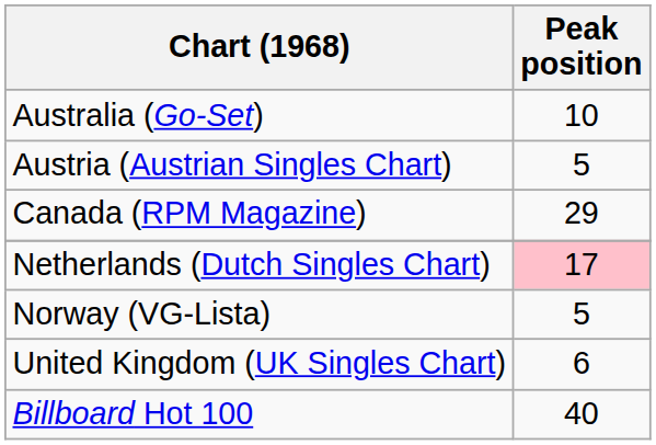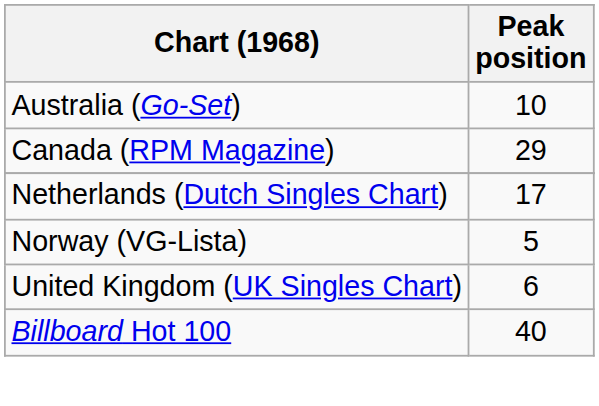 <table class="wikitable sortable">
 <tr>
 <th>Chart (1968)</th>
 <th>Peak<br>position</th>
 </tr>
 <tr>
 <td>Australia (<em><a href='#'>Go-Set</a></em>)</td>
 <td style="text-align:center;">10</td>
 </tr>
 <tr>
-<td>Austria (<a href='#'>Austrian Singles Chart</a>)</td>
-<td style="text-align:center;">5</td>
-</tr>
-<tr>
 <td>Canada (<a href='#'>RPM Magazine</a>)</td>
 <td style="text-align:center;">29</td>
 </tr>
 <tr>
 </tr>
 <tr>
 <td>Netherlands (<a href='#'>Dutch Singles Chart</a>)</td>
-<td style="background: pink; text-align:center;">17</td>
+<td style="text-align:center;">17</td>
 </tr>
 <tr>
 <td>Norway (VG-Lista)</td>
 <td style="text-align:center;">5</td>
 </tr>
 <tr>
 <td>United Kingdom (<a href='#'>UK Singles Chart</a>)</td>
 <td style="text-align:center;">6</td>
 </tr>
 <tr>
 <td><a href='#'><em>Billboard</em> Hot 100</a></td>
 <td style="text-align:center;">40</td>
 </tr>
 </table>
